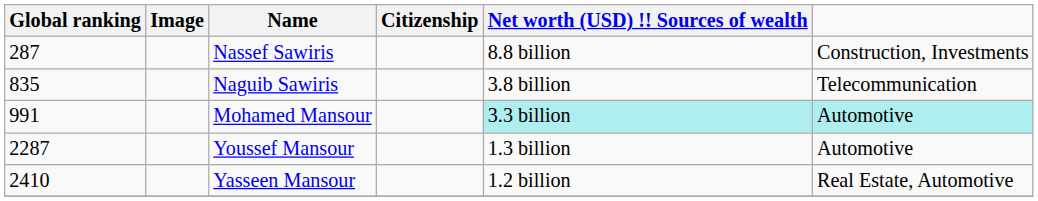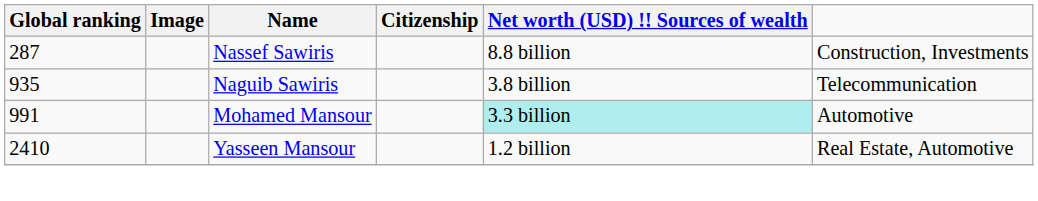 <table class="wikitable">
 <tr>
 <th>Global ranking</th>
 <th>Image</th>
 <th>Name</th>
 <th>Citizenship</th>
 <th><a href='#'>Net worth (USD) !! Sources of wealth</a></th>
 </tr>
 <tr>
 <td>287</td>
 <td></td>
 <td><a href='#'>Nassef Sawiris</a></td>
 <td></td>
 <td>8.8 billion</td>
 <td>Construction, Investments</td>
 </tr>
 <tr>
-<td>835</td>
+<td>935</td>
 <td></td>
 <td><a href='#'>Naguib Sawiris</a></td>
 <td></td>
 <td>3.8 billion</td>
 <td>Telecommunication</td>
 </tr>
 <tr>
 <td>991</td>
 <td></td>
 <td><a href='#'>Mohamed Mansour</a></td>
 <td></td>
 <td style="background: paleturquoise;">3.3 billion</td>
-<td style="background: paleturquoise;">Automotive</td>
-</tr>
-<tr>
-<td>2287</td>
-<td></td>
-<td><a href='#'>Youssef Mansour</a></td>
-<td></td>
-<td>1.3 billion</td>
 <td>Automotive</td>
 </tr>
 <tr>
 <td>2410</td>
 <td></td>
 <td><a href='#'>Yasseen Mansour</a></td>
 <td></td>
 <td>1.2 billion</td>
 <td>Real Estate, Automotive</td>
 </tr>
 <tr>
 </tr>
 </table>
